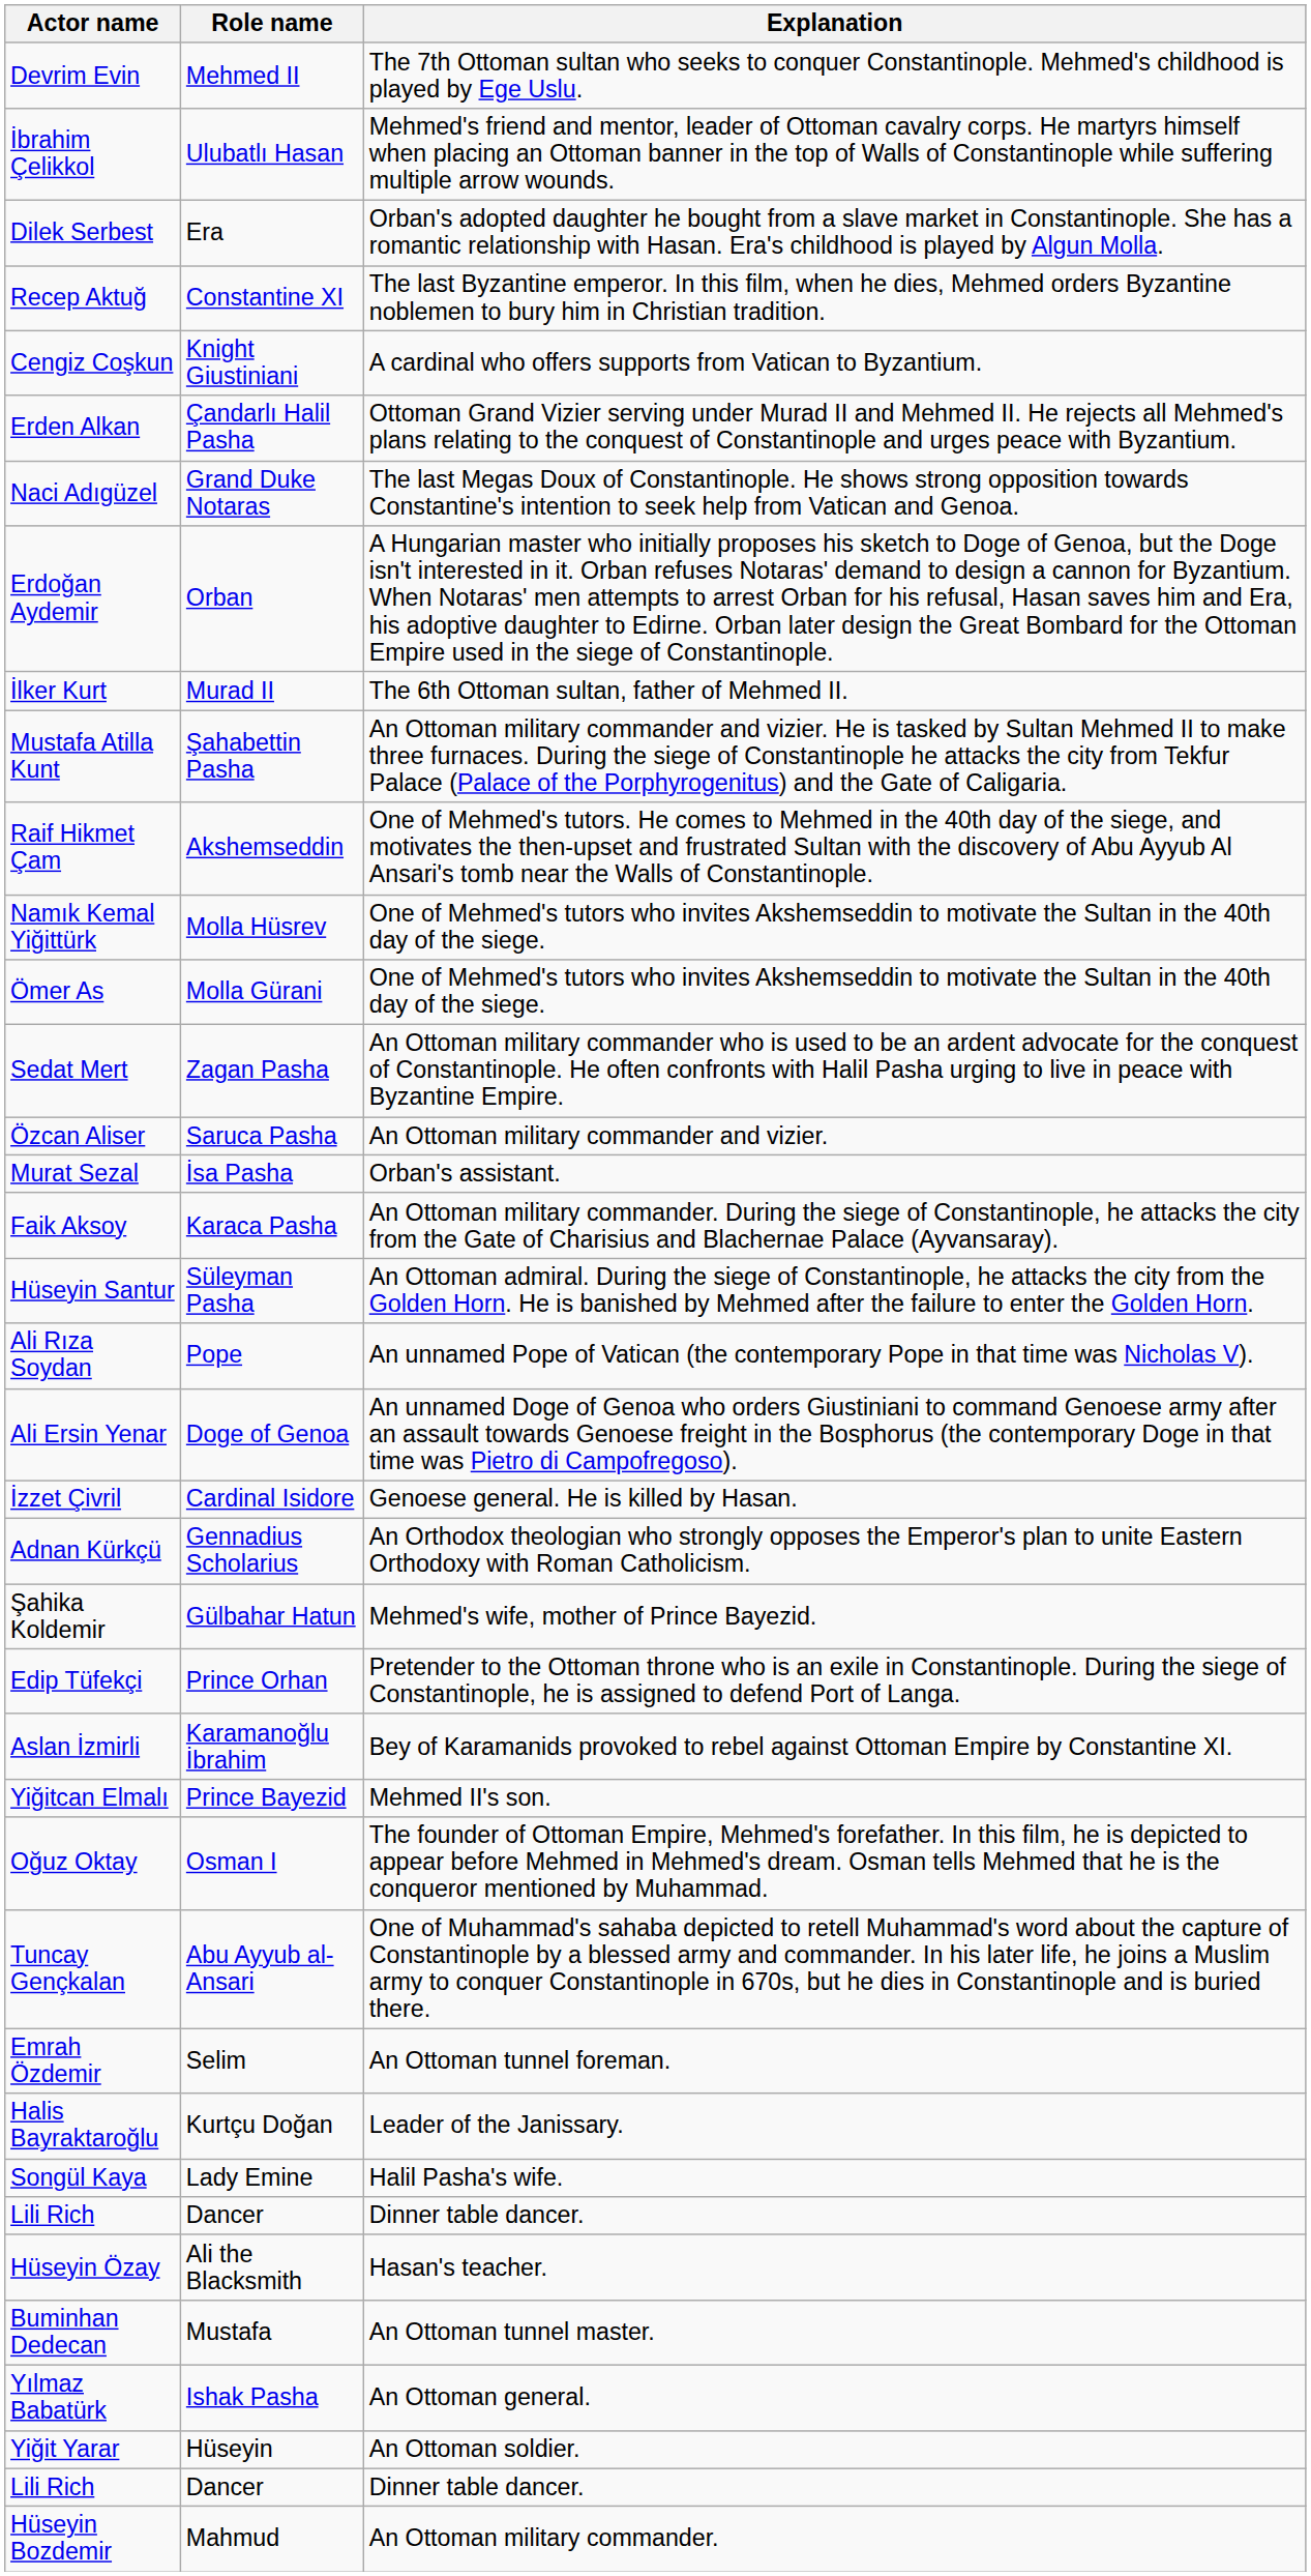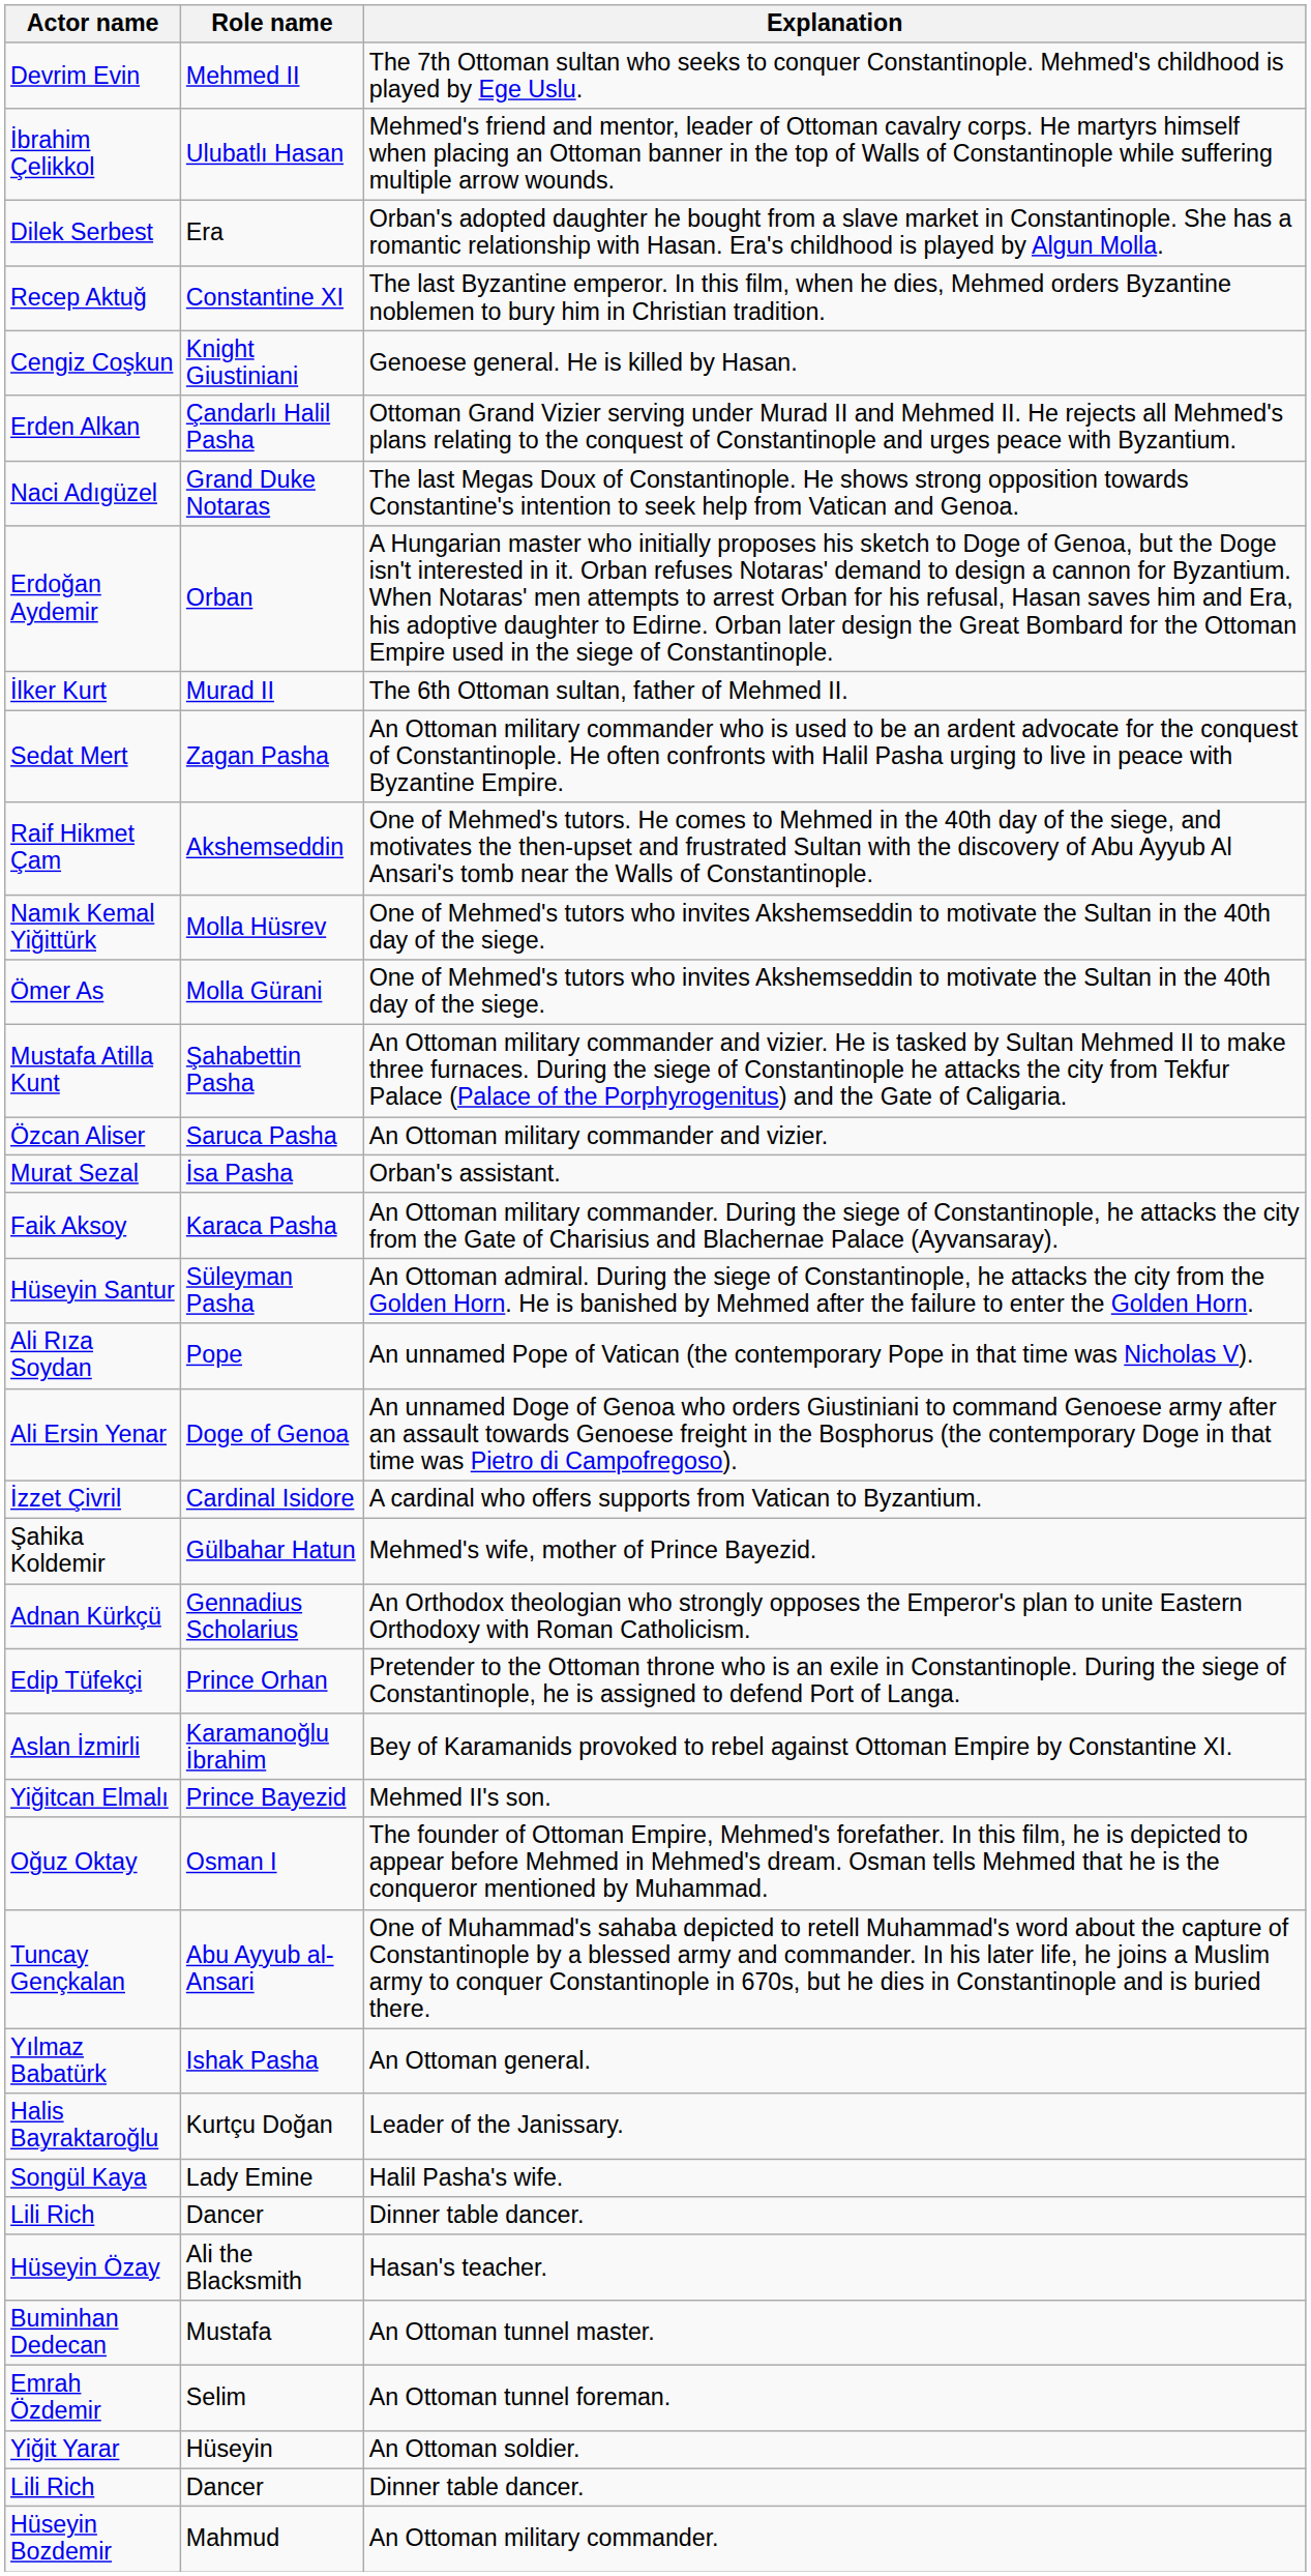 <table class="wikitable">
 <tr>
 <th>Actor name</th>
 <th>Role name</th>
 <th>Explanation</th>
 </tr>
 <tr>
 <td><a href='#'>Devrim Evin</a></td>
 <td><a href='#'>Mehmed II</a></td>
 <td>The 7th Ottoman sultan who seeks to conquer Constantinople. Mehmed's childhood is played by <a href='#'>Ege Uslu</a>.</td>
 </tr>
 <tr>
 <td><a href='#'>İbrahim Çelikkol</a></td>
 <td><a href='#'>Ulubatlı Hasan</a></td>
 <td>Mehmed's friend and mentor, leader of Ottoman cavalry corps. He martyrs himself when placing an Ottoman banner in the top of Walls of Constantinople while suffering multiple arrow wounds.</td>
 </tr>
 <tr>
 <td><a href='#'>Dilek Serbest</a></td>
 <td>Era</td>
 <td>Orban's adopted daughter he bought from a slave market in Constantinople. She has a romantic relationship with Hasan. Era's childhood is played by <a href='#'>Algun Molla</a>.</td>
 </tr>
 <tr>
 <td><a href='#'>Recep Aktuğ</a></td>
 <td><a href='#'>Constantine XI</a></td>
 <td>The last Byzantine emperor. In this film, when he dies, Mehmed orders Byzantine noblemen to bury him in Christian tradition.</td>
 </tr>
 <tr>
 <td><a href='#'>Cengiz Coşkun</a></td>
 <td><a href='#'>Knight Giustiniani</a></td>
-<td>A cardinal who offers supports from Vatican to Byzantium.</td>
+<td>Genoese general. He is killed by Hasan.</td>
 </tr>
 <tr>
 <td><a href='#'>Erden Alkan</a></td>
 <td><a href='#'>Çandarlı Halil Pasha</a></td>
 <td>Ottoman Grand Vizier serving under Murad II and Mehmed II. He rejects all Mehmed's plans relating to the conquest of Constantinople and urges peace with Byzantium.</td>
 </tr>
 <tr>
 <td><a href='#'>Naci Adıgüzel</a></td>
 <td><a href='#'>Grand Duke Notaras</a></td>
 <td>The last Megas Doux of Constantinople. He shows strong opposition towards Constantine's intention to seek help from Vatican and Genoa.</td>
 </tr>
 <tr>
 <td><a href='#'>Erdoğan Aydemir</a></td>
 <td><a href='#'>Orban</a></td>
 <td>A Hungarian master who initially proposes his sketch to Doge of Genoa, but the Doge isn't interested in it. Orban refuses Notaras' demand to design a cannon for Byzantium. When Notaras' men attempts to arrest Orban for his refusal, Hasan saves him and Era, his adoptive daughter to Edirne. Orban later design the Great Bombard for the Ottoman Empire used in the siege of Constantinople.</td>
 </tr>
 <tr>
 <td><a href='#'>İlker Kurt</a></td>
 <td><a href='#'>Murad II</a></td>
 <td>The 6th Ottoman sultan, father of Mehmed II.</td>
 </tr>
 <tr>
-<td><a href='#'>Mustafa Atilla Kunt</a></td>
-<td><a href='#'>Şahabettin Pasha</a></td>
-<td>An Ottoman military commander and vizier. He is tasked by Sultan Mehmed II to make three furnaces. During the siege of Constantinople he attacks the city from Tekfur Palace (<a href='#'>Palace of the Porphyrogenitus</a>) and the Gate of Caligaria.</td>
+<td><a href='#'>Sedat Mert</a></td>
+<td><a href='#'>Zagan Pasha</a></td>
+<td>An Ottoman military commander who is used to be an ardent advocate for the conquest of Constantinople. He often confronts with Halil Pasha urging to live in peace with Byzantine Empire.</td>
 </tr>
 <tr>
 <td><a href='#'>Raif Hikmet Çam</a></td>
 <td><a href='#'>Akshemseddin</a></td>
 <td>One of Mehmed's tutors. He comes to Mehmed in the 40th day of the siege, and motivates the then-upset and frustrated Sultan with the discovery of Abu Ayyub Al Ansari's tomb near the Walls of Constantinople.</td>
 </tr>
 <tr>
 <td><a href='#'>Namık Kemal Yiğittürk</a></td>
 <td><a href='#'>Molla Hüsrev</a></td>
 <td>One of Mehmed's tutors who invites Akshemseddin to motivate the Sultan in the 40th day of the siege.</td>
 </tr>
 <tr>
 <td><a href='#'>Ömer As</a></td>
 <td><a href='#'>Molla Gürani</a></td>
 <td>One of Mehmed's tutors who invites Akshemseddin to motivate the Sultan in the 40th day of the siege.</td>
 </tr>
 <tr>
-<td><a href='#'>Sedat Mert</a></td>
-<td><a href='#'>Zagan Pasha</a></td>
-<td>An Ottoman military commander who is used to be an ardent advocate for the conquest of Constantinople. He often confronts with Halil Pasha urging to live in peace with Byzantine Empire.</td>
+<td><a href='#'>Mustafa Atilla Kunt</a></td>
+<td><a href='#'>Şahabettin Pasha</a></td>
+<td>An Ottoman military commander and vizier. He is tasked by Sultan Mehmed II to make three furnaces. During the siege of Constantinople he attacks the city from Tekfur Palace (<a href='#'>Palace of the Porphyrogenitus</a>) and the Gate of Caligaria.</td>
 </tr>
 <tr>
 <td><a href='#'>Özcan Aliser</a></td>
 <td><a href='#'>Saruca Pasha</a></td>
 <td>An Ottoman military commander and vizier.</td>
 </tr>
 <tr>
 <td><a href='#'>Murat Sezal</a></td>
 <td><a href='#'>İsa Pasha</a></td>
 <td>Orban's assistant.</td>
 </tr>
 <tr>
 <td><a href='#'>Faik Aksoy</a></td>
 <td><a href='#'>Karaca Pasha</a></td>
 <td>An Ottoman military commander. During the siege of Constantinople, he attacks the city from the Gate of Charisius and Blachernae Palace (Ayvansaray).</td>
 </tr>
 <tr>
 <td><a href='#'>Hüseyin Santur</a></td>
 <td><a href='#'>Süleyman Pasha</a></td>
 <td>An Ottoman admiral. During the siege of Constantinople, he attacks the city from the <a href='#'>Golden Horn</a>. He is banished by Mehmed after the failure to enter the <a href='#'>Golden Horn</a>.</td>
 </tr>
 <tr>
 <td><a href='#'>Ali Rıza Soydan</a></td>
 <td><a href='#'>Pope</a></td>
 <td>An unnamed Pope of Vatican (the contemporary Pope in that time was <a href='#'>Nicholas V</a>).</td>
 </tr>
 <tr>
 <td><a href='#'>Ali Ersin Yenar</a></td>
 <td><a href='#'>Doge of Genoa</a></td>
 <td>An unnamed Doge of Genoa who orders Giustiniani to command Genoese army after an assault towards Genoese freight in the Bosphorus (the contemporary Doge in that time was <a href='#'>Pietro di Campofregoso</a>).</td>
 </tr>
 <tr>
 <td><a href='#'>İzzet Çivril</a></td>
 <td><a href='#'>Cardinal Isidore</a></td>
-<td>Genoese general. He is killed by Hasan.</td>
+<td>A cardinal who offers supports from Vatican to Byzantium.</td>
+</tr>
+<tr>
+<td>Şahika Koldemir</td>
+<td><a href='#'>Gülbahar Hatun</a></td>
+<td>Mehmed's wife, mother of Prince Bayezid.</td>
 </tr>
 <tr>
 <td><a href='#'>Adnan Kürkçü</a></td>
 <td><a href='#'>Gennadius Scholarius</a></td>
 <td>An Orthodox theologian who strongly opposes the Emperor's plan to unite Eastern Orthodoxy with Roman Catholicism.</td>
-</tr>
-<tr>
-<td>Şahika Koldemir</td>
-<td><a href='#'>Gülbahar Hatun</a></td>
-<td>Mehmed's wife, mother of Prince Bayezid.</td>
 </tr>
 <tr>
 <td><a href='#'>Edip Tüfekçi</a></td>
 <td><a href='#'>Prince Orhan</a></td>
 <td>Pretender to the Ottoman throne who is an exile in Constantinople. During the siege of Constantinople, he is assigned to defend Port of Langa.</td>
 </tr>
 <tr>
 <td><a href='#'>Aslan İzmirli</a></td>
 <td><a href='#'>Karamanoğlu İbrahim</a></td>
 <td>Bey of Karamanids provoked to rebel against Ottoman Empire by Constantine XI.</td>
 </tr>
 <tr>
 <td><a href='#'>Yiğitcan Elmalı</a></td>
 <td><a href='#'>Prince Bayezid</a></td>
 <td>Mehmed II's son.</td>
 </tr>
 <tr>
 <td><a href='#'>Oğuz Oktay</a></td>
 <td><a href='#'>Osman I</a></td>
 <td>The founder of Ottoman Empire, Mehmed's forefather. In this film, he is depicted to appear before Mehmed in Mehmed's dream. Osman tells Mehmed that he is the conqueror mentioned by Muhammad.</td>
 </tr>
 <tr>
 <td><a href='#'>Tuncay Gençkalan</a></td>
 <td><a href='#'>Abu Ayyub al-Ansari</a></td>
 <td>One of Muhammad's sahaba depicted to retell Muhammad's word about the capture of Constantinople by a blessed army and commander. In his later life, he joins a Muslim army to conquer Constantinople in 670s, but he dies in Constantinople and is buried there.</td>
 </tr>
 <tr>
-<td><a href='#'>Emrah Özdemir</a></td>
-<td>Selim</td>
-<td>An Ottoman tunnel foreman.</td>
+<td><a href='#'>Yılmaz Babatürk</a></td>
+<td><a href='#'>Ishak Pasha</a></td>
+<td>An Ottoman general.</td>
 </tr>
 <tr>
 <td><a href='#'>Halis Bayraktaroğlu</a></td>
 <td>Kurtçu Doğan</td>
 <td>Leader of the Janissary.</td>
 </tr>
 <tr>
 <td><a href='#'>Songül Kaya</a></td>
 <td>Lady Emine</td>
 <td>Halil Pasha's wife.</td>
 </tr>
 <tr>
 <td><a href='#'>Lili Rich</a></td>
 <td>Dancer</td>
 <td>Dinner table dancer.</td>
 </tr>
 <tr>
 <td><a href='#'>Hüseyin Özay</a></td>
 <td>Ali the Blacksmith</td>
 <td>Hasan's teacher.</td>
 </tr>
 <tr>
 <td><a href='#'>Buminhan Dedecan</a></td>
 <td>Mustafa</td>
 <td>An Ottoman tunnel master.</td>
 </tr>
 <tr>
-<td><a href='#'>Yılmaz Babatürk</a></td>
-<td><a href='#'>Ishak Pasha</a></td>
-<td>An Ottoman general.</td>
+<td><a href='#'>Emrah Özdemir</a></td>
+<td>Selim</td>
+<td>An Ottoman tunnel foreman.</td>
 </tr>
 <tr>
 <td><a href='#'>Yiğit Yarar</a></td>
 <td>Hüseyin</td>
 <td>An Ottoman soldier.</td>
 </tr>
 <tr>
 <td><a href='#'>Lili Rich</a></td>
 <td>Dancer</td>
 <td>Dinner table dancer.</td>
 </tr>
 <tr>
 <td><a href='#'>Hüseyin Bozdemir</a></td>
 <td>Mahmud</td>
 <td>An Ottoman military commander.</td>
 </tr>
 </table>
